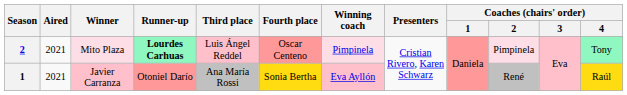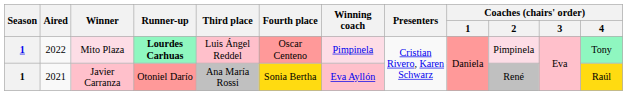 <table class="wikitable" style="text-align:center; font-size:90%; line-height:16px; width:100%">
 <tr>
 <th rowspan="2" scope="col" width="02%">Season</th>
 <th rowspan="2" scope="col" width="02%">Aired</th>
 <th rowspan="2" scope="col" width="09%">Winner</th>
 <th rowspan="2" scope="col" width="09%">Runner-up</th>
 <th rowspan="2" scope="col" width="09%">Third place</th>
 <th rowspan="2" scope="col" width="09%">Fourth place</th>
 <th rowspan="2" scope="col" width="09%">Winning coach</th>
 <th rowspan="2" scope="col" width="09%">Presenters</th>
 <th colspan="5" scope="col" width="24%">Coaches (chairs' order)</th>
 </tr>
 <tr>
 <th width="06%">1</th>
 <th width="06%">2</th>
 <th width="06%">3</th>
 <th width="06%">4</th>
 </tr>
 <tr>
-<th><a href='#'>2</a></th>
-<td>2021</td>
+<th><a href='#'>1</a></th>
+<td>2022</td>
 <td style="background:#fddde6">Mito Plaza</td>
 <td style="background:#8ff7c0; width:09%"><strong>Lourdes Carhuas</strong></td>
 <td style="background: pink; width:09%">Luis Ángel Reddel</td>
 <td style="background:#ff9999; width:09%">Oscar Centeno</td>
 <td style="background:#fddde6"><a href='#'>Pimpinela</a></td>
 <td rowspan="2"><a href='#'>Cristian Rivero</a>, <a href='#'>Karen Schwarz</a></td>
 <td style="background:#ff9999" rowspan="2">Daniela</td>
 <td style="background:#fddde6">Pimpinela</td>
 <td style="background: pink" rowspan="2">Eva</td>
 <td style="background:#8ff7c0">Tony</td>
 </tr>
 <tr>
 <th>1</th>
 <td>2021</td>
 <td style="background: pink">Javier Carranza</td>
 <td style="background:#ff9999">Otoniel Darío</td>
 <td style="background:#c0c0c0">Ana María Rossi</td>
 <td style="background:#ffdb11">Sonia Bertha</td>
 <td style="background: pink"><a href='#'>Eva Ayllón</a></td>
 <td style="background:#c0c0c0">René</td>
 <td style="background:#ffdb11">Raúl</td>
 </tr>
 </table>
